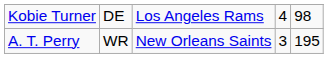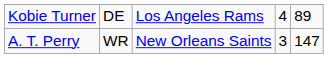 <table class="wikitable">
 <tr>
 </tr>
 <tr>
 <td><a href='#'>Kobie Turner</a></td>
 <td>DE</td>
 <td><a href='#'>Los Angeles Rams</a></td>
 <td>4</td>
-<td>98</td>
+<td>89</td>
 </tr>
 <tr>
 <td><a href='#'>A. T. Perry</a></td>
 <td>WR</td>
 <td><a href='#'>New Orleans Saints</a></td>
 <td>3</td>
-<td>195</td>
+<td>147</td>
 </tr>
 </table>
